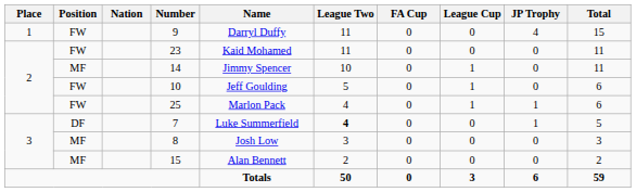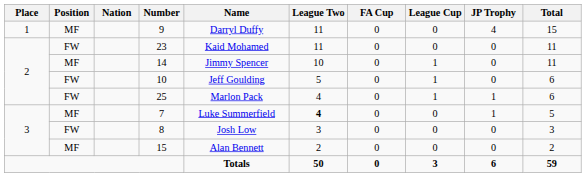 <table class="wikitable" style="font-size: 95%; text-align: center;">
 <tr>
 <th width=60>Place</th>
 <th width=60>Position</th>
 <th width=60>Nation</th>
 <th width=60>Number</th>
 <th width=150>Name</th>
 <th width=80>League Two</th>
 <th width=80>FA Cup</th>
 <th width=80>League Cup</th>
 <th width=80>JP Trophy</th>
 <th width=80><strong>Total</strong></th>
 </tr>
 <tr>
 <td>1</td>
-<td>FW</td>
+<td>MF</td>
 <td></td>
 <td>9</td>
 <td><a href='#'>Darryl Duffy</a></td>
 <td>11</td>
 <td>0</td>
 <td>0</td>
 <td>4</td>
 <td>15</td>
 </tr>
 <tr>
 <td rowspan="4">2</td>
 <td>FW</td>
 <td></td>
 <td>23</td>
 <td><a href='#'>Kaid Mohamed</a></td>
 <td>11</td>
 <td>0</td>
 <td>0</td>
 <td>0</td>
 <td>11</td>
 </tr>
 <tr>
 <td>MF</td>
 <td></td>
 <td>14</td>
 <td><a href='#'>Jimmy Spencer</a></td>
 <td>10</td>
 <td>0</td>
 <td>1</td>
 <td>0</td>
 <td>11</td>
 </tr>
 <tr>
 <td>FW</td>
 <td></td>
 <td>10</td>
 <td><a href='#'>Jeff Goulding</a></td>
 <td>5</td>
 <td>0</td>
 <td>1</td>
 <td>0</td>
 <td>6</td>
 </tr>
 <tr>
 <td>FW</td>
 <td></td>
 <td>25</td>
 <td><a href='#'>Marlon Pack</a></td>
 <td>4</td>
 <td>0</td>
 <td>1</td>
 <td>1</td>
 <td>6</td>
 </tr>
 <tr>
 <td rowspan="3">3</td>
-<td>DF</td>
+<td>MF</td>
 <td></td>
 <td>7</td>
 <td><a href='#'>Luke Summerfield</a></td>
 <td><strong>4</strong></td>
 <td>0</td>
 <td>0</td>
 <td>1</td>
 <td>5</td>
 </tr>
 <tr>
-<td>MF</td>
+<td>FW</td>
 <td></td>
 <td>8</td>
 <td><a href='#'>Josh Low</a></td>
 <td>3</td>
 <td>0</td>
 <td>0</td>
 <td>0</td>
 <td>3</td>
 </tr>
 <tr>
 <td>MF</td>
 <td></td>
 <td>15</td>
 <td><a href='#'>Alan Bennett</a></td>
 <td>2</td>
 <td>0</td>
 <td>0</td>
 <td>0</td>
 <td>2</td>
 </tr>
 <tr>
 <td colspan="4"></td>
 <td><strong>Totals</strong></td>
 <td><strong>50</strong></td>
 <td><strong>0</strong></td>
 <td><strong>3</strong></td>
 <td><strong>6</strong></td>
 <td><strong>59</strong></td>
 </tr>
 </table>
